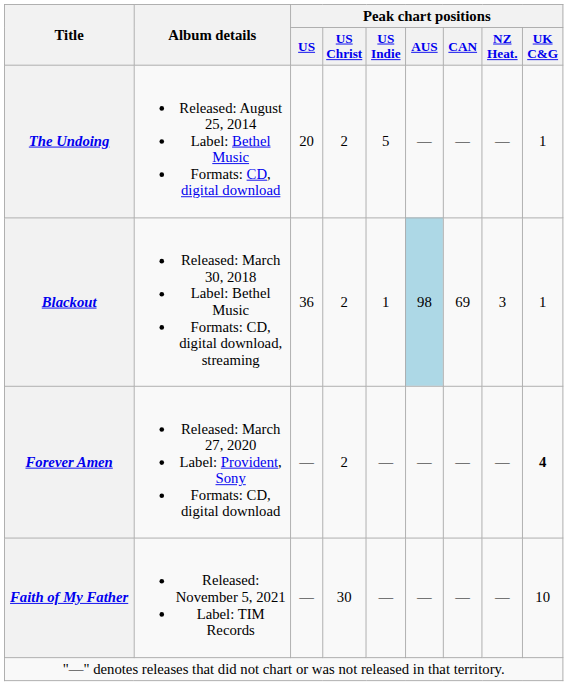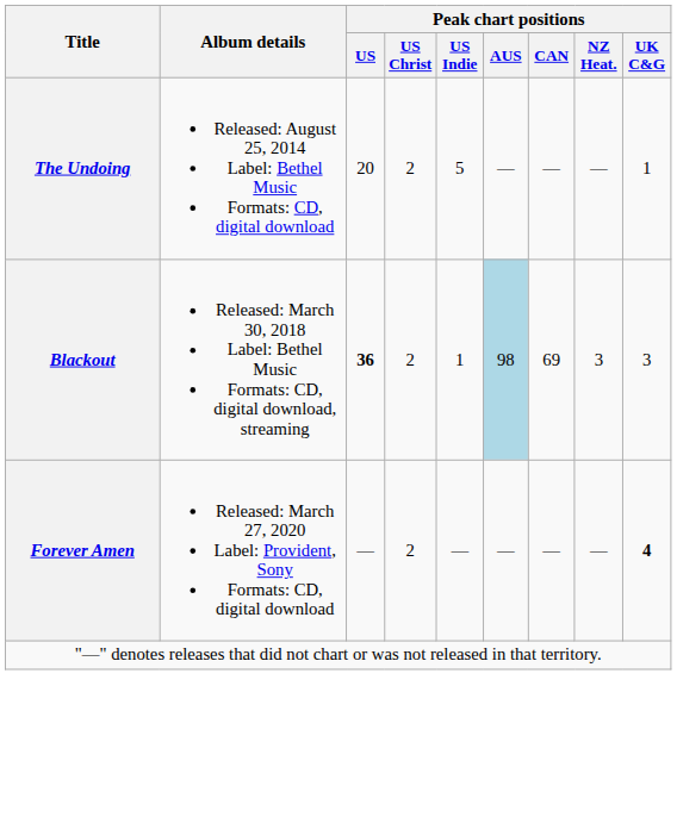 <table class="wikitable plainrowheaders" style="text-align:center;">
 <tr>
 <th scope="col" rowspan="2" style="width:16em;">Title</th>
 <th scope="col" rowspan="2" style="width:16em;">Album details</th>
 <th scope="col" colspan="7">Peak chart positions</th>
 </tr>
 <tr>
 <th style="width:3em; font-size:90%"><a href='#'>US</a><br></th>
 <th style="width:3em; font-size:90%"><a href='#'>US<br>Christ</a><br></th>
 <th style="width:3em; font-size:90%"><a href='#'>US<br>Indie</a><br></th>
 <th style="width:3em; font-size:90%"><a href='#'>AUS</a><br></th>
 <th style="width:3em; font-size:90%"><a href='#'>CAN</a><br></th>
 <th style="width:3em; font-size:90%"><a href='#'>NZ<br>Heat.</a><br></th>
 <th style="width:3em; font-size:90%"><a href='#'>UK<br>C&G</a></th>
 </tr>
 <tr>
 <th scope="row"><em><a href='#'>The Undoing</a></em></th>
 <td><br><ul><li>Released: August 25, 2014</li><li>Label: <a href='#'>Bethel Music</a></li><li>Formats: <a href='#'>CD</a>, <a href='#'>digital download</a></li></ul></td>
 <td>20</td>
 <td>2</td>
 <td>5</td>
 <td>—</td>
 <td>—</td>
 <td>—</td>
 <td>1</td>
 </tr>
 <tr>
 <th scope="row"><em><a href='#'>Blackout</a></em></th>
 <td><br><ul><li>Released: March 30, 2018</li><li>Label: Bethel Music</li><li>Formats: CD, digital download, streaming</li></ul></td>
-<td>36</td>
+<td><strong>36</strong></td>
 <td>2</td>
 <td>1</td>
 <td style="background: lightblue;">98</td>
 <td>69</td>
 <td>3</td>
-<td>1</td>
+<td>3</td>
 </tr>
 <tr>
 <th scope="row"><em><a href='#'>Forever Amen</a></em></th>
 <td><br><ul><li>Released: March 27, 2020</li><li>Label: <a href='#'>Provident</a>, <a href='#'>Sony</a></li><li>Formats: CD, digital download</li></ul></td>
 <td>—</td>
 <td>2</td>
 <td>—</td>
 <td>—</td>
 <td>—</td>
 <td>—</td>
 <td><strong>4</strong></td>
 </tr>
 <tr>
-<th scope="row"><em><a href='#'>Faith of My Father</a></em></th>
-<td><br><ul><li>Released: November 5, 2021</li><li>Label: TIM Records</li></ul></td>
-<td>—</td>
-<td>30</td>
-<td>—</td>
-<td>—</td>
-<td>—</td>
-<td>—</td>
-<td>10</td>
-</tr>
-<tr>
 <td colspan="9" style="text-align:center;">"—" denotes releases that did not chart or was not released in that territory.</td>
 </tr>
 </table>
